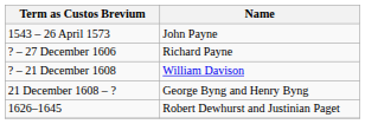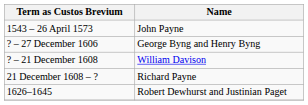 <table class="wikitable">
 <tr>
 <th width="200">Term as Custos Brevium</th>
 <th width="260">Name</th>
 </tr>
 <tr>
 <td>1543 – 26 April 1573</td>
 <td>John Payne</td>
 </tr>
 <tr>
 <td>? – 27 December 1606</td>
-<td>Richard Payne</td>
+<td>George Byng and Henry Byng</td>
 </tr>
 <tr>
 <td>? – 21 December 1608</td>
 <td><a href='#'>William Davison</a></td>
 </tr>
 <tr>
 <td>21 December 1608 – ?</td>
-<td>George Byng and Henry Byng</td>
+<td>Richard Payne</td>
 </tr>
 <tr>
 <td>1626–1645</td>
 <td>Robert Dewhurst and Justinian Paget</td>
 </tr>
 <tr>
 </tr>
 </table>
